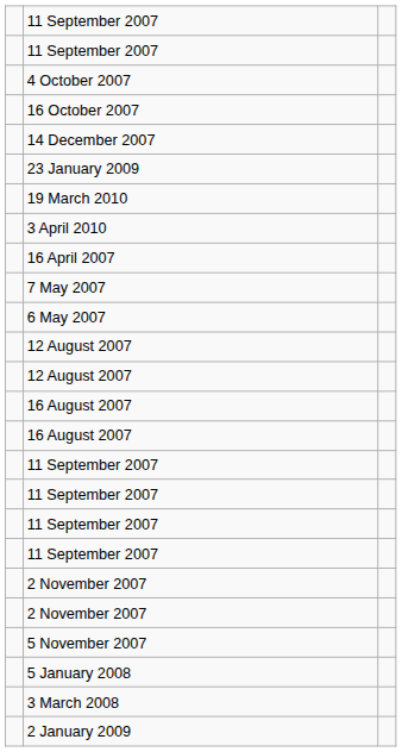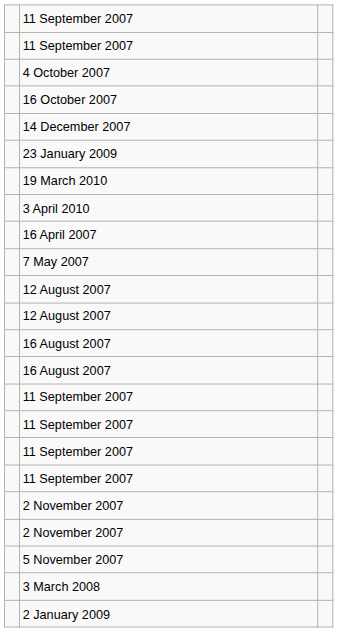 <table class="wikitable" style="font-size: 89%; float: left; width: 26em; margin-right: 1em; height: 700px">
 <tr>
 <td></td>
 <td>11 September 2007</td>
 <td></td>
 </tr>
 <tr>
 <td></td>
 <td>11 September 2007</td>
 <td></td>
 </tr>
 <tr>
 <td></td>
 <td>4 October 2007</td>
 <td></td>
 </tr>
 <tr>
 <td></td>
 <td>16 October 2007</td>
 <td></td>
 </tr>
 <tr>
 <td></td>
 <td>14 December 2007</td>
 <td></td>
 </tr>
 <tr>
 <td></td>
 <td>23 January 2009</td>
 <td></td>
 </tr>
 <tr>
 <td></td>
 <td>19 March 2010</td>
 <td></td>
 </tr>
 <tr>
 <td></td>
 <td>3 April 2010</td>
 <td></td>
 </tr>
 <tr>
 <td></td>
 <td>16 April 2007</td>
 <td></td>
 </tr>
 <tr>
 <td></td>
 <td>7 May 2007</td>
-<td></td>
-</tr>
-<tr>
-<td></td>
-<td>6 May 2007</td>
 <td></td>
 </tr>
 <tr>
 <td></td>
 <td>12 August 2007</td>
 <td></td>
 </tr>
 <tr>
 <td></td>
 <td>12 August 2007</td>
 <td></td>
 </tr>
 <tr>
 <td></td>
 <td>16 August 2007</td>
 <td></td>
 </tr>
 <tr>
 <td></td>
 <td>16 August 2007</td>
 <td></td>
 </tr>
 <tr>
 <td></td>
 <td>11 September 2007</td>
 <td></td>
 </tr>
 <tr>
 <td></td>
 <td>11 September 2007</td>
 <td></td>
 </tr>
 <tr>
 <td></td>
 <td>11 September 2007</td>
 <td></td>
 </tr>
 <tr>
 <td></td>
 <td>11 September 2007</td>
 <td></td>
 </tr>
 <tr>
 <td></td>
 <td>2 November 2007</td>
 <td></td>
 </tr>
 <tr>
 <td></td>
 <td>2 November 2007</td>
 <td></td>
 </tr>
 <tr>
 <td></td>
 <td>5 November 2007</td>
 <td></td>
 </tr>
 <tr>
 <td></td>
-<td>5 January 2008</td>
-<td></td>
-</tr>
-<tr>
-<td></td>
 <td>3 March 2008</td>
 <td></td>
 </tr>
 <tr>
 <td></td>
 <td>2 January 2009</td>
 <td></td>
 </tr>
 </table>
